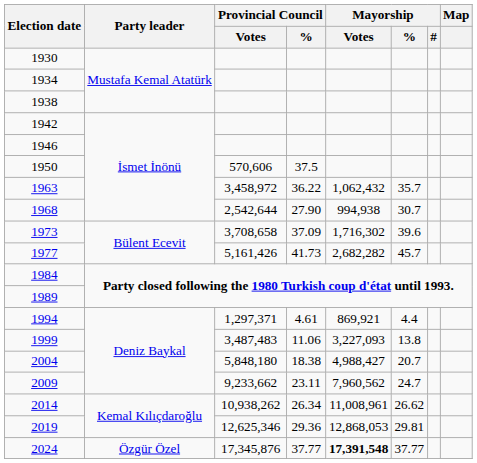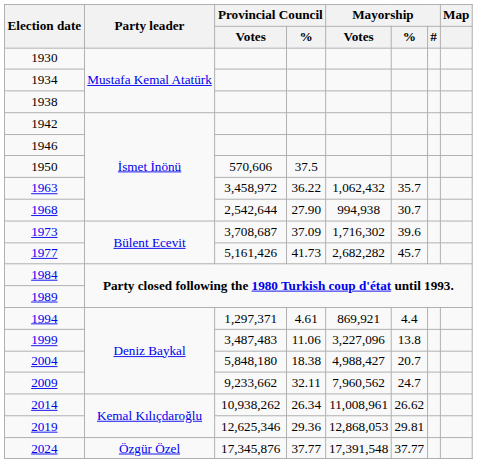 <table class="wikitable" style="font-size:0.906em; text-align:center;">
 <tr>
 <th rowspan="2">Election date</th>
 <th rowspan="2">Party leader</th>
 <th colspan="2">Provincial Council</th>
 <th colspan="3">Mayorship</th>
 <th>Map</th>
 </tr>
 <tr>
 <th>Votes</th>
 <th>%</th>
 <th>Votes</th>
 <th>%</th>
 <th><strong>#</strong></th>
 <th></th>
 </tr>
 <tr>
 <td>1930</td>
 <td rowspan="3"><a href='#'>Mustafa Kemal Atatürk</a></td>
 <td></td>
 <td></td>
 <td></td>
 <td></td>
 <td></td>
 <td></td>
 </tr>
 <tr>
 <td>1934</td>
 <td></td>
 <td></td>
 <td></td>
 <td></td>
 <td></td>
 <td></td>
 </tr>
 <tr>
 <td>1938</td>
 <td></td>
 <td></td>
 <td></td>
 <td></td>
 <td></td>
 <td></td>
 </tr>
 <tr>
 <td>1942</td>
 <td rowspan="5"><a href='#'>İsmet İnönü</a></td>
 <td></td>
 <td></td>
 <td></td>
 <td></td>
 <td></td>
 <td></td>
 </tr>
 <tr>
 <td>1946</td>
 <td></td>
 <td></td>
 <td></td>
 <td></td>
 <td></td>
 <td></td>
 </tr>
 <tr>
 <td>1950</td>
 <td>570,606</td>
 <td>37.5</td>
 <td></td>
 <td></td>
 <td></td>
 <td></td>
 </tr>
 <tr>
 <td><a href='#'>1963</a></td>
 <td>3,458,972</td>
 <td>36.22</td>
 <td>1,062,432</td>
 <td>35.7</td>
 <td></td>
 <td></td>
 </tr>
 <tr>
 <td><a href='#'>1968</a></td>
 <td>2,542,644</td>
 <td>27.90</td>
 <td>994,938</td>
 <td>30.7</td>
 <td></td>
 <td></td>
 </tr>
 <tr>
 <td><a href='#'>1973</a></td>
 <td rowspan="2"><a href='#'>Bülent Ecevit</a></td>
-<td>3,708,658</td>
+<td>3,708,687</td>
 <td>37.09</td>
 <td>1,716,302</td>
 <td>39.6</td>
 <td></td>
 <td></td>
 </tr>
 <tr>
 <td><a href='#'>1977</a></td>
 <td>5,161,426</td>
 <td>41.73</td>
 <td>2,682,282</td>
 <td>45.7</td>
 <td></td>
 <td></td>
 </tr>
 <tr>
 <td><a href='#'>1984</a></td>
 <td colspan="7" rowspan="2"><strong>Party closed following the <a href='#'>1980 Turkish coup d'état</a> until 1993.</strong></td>
 </tr>
 <tr>
 <td><a href='#'>1989</a></td>
 </tr>
 <tr>
 <td><a href='#'>1994</a></td>
 <td rowspan="4"><a href='#'>Deniz Baykal</a></td>
 <td>1,297,371</td>
 <td>4.61</td>
 <td>869,921</td>
 <td>4.4</td>
 <td></td>
 <td></td>
 </tr>
 <tr>
 <td><a href='#'>1999</a></td>
 <td>3,487,483</td>
 <td>11.06</td>
-<td>3,227,093</td>
+<td>3,227,096</td>
 <td>13.8</td>
 <td></td>
 <td></td>
 </tr>
 <tr>
 <td><a href='#'>2004</a></td>
 <td>5,848,180</td>
 <td>18.38</td>
 <td>4,988,427</td>
 <td>20.7</td>
 <td></td>
 <td></td>
 </tr>
 <tr>
 <td><a href='#'>2009</a></td>
 <td>9,233,662</td>
-<td>23.11</td>
+<td>32.11</td>
 <td>7,960,562</td>
 <td>24.7</td>
 <td></td>
 <td></td>
 </tr>
 <tr>
 <td><a href='#'>2014</a></td>
 <td rowspan="2"><a href='#'>Kemal Kılıçdaroğlu</a></td>
 <td>10,938,262</td>
 <td>26.34</td>
 <td>11,008,961</td>
 <td>26.62</td>
 <td></td>
 <td></td>
 </tr>
 <tr>
 <td><a href='#'>2019</a></td>
 <td>12,625,346</td>
 <td>29.36</td>
 <td>12,868,053</td>
 <td>29.81</td>
 <td></td>
 <td></td>
 </tr>
 <tr>
 <td><a href='#'>2024</a></td>
 <td><a href='#'>Özgür Özel</a></td>
 <td>17,345,876</td>
 <td>37.77</td>
-<td><strong>17,391,548</strong></td>
+<td>17,391,548</td>
 <td>37.77</td>
 <td></td>
 <td></td>
 </tr>
 </table>
